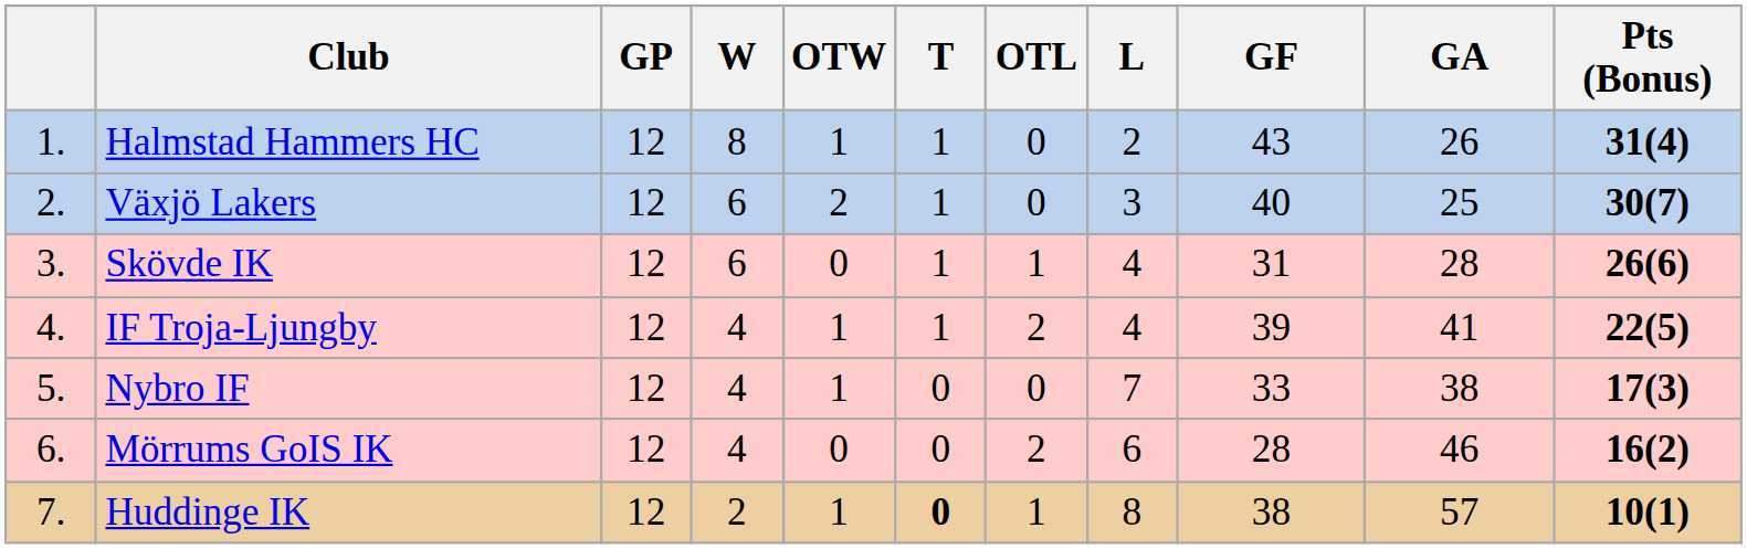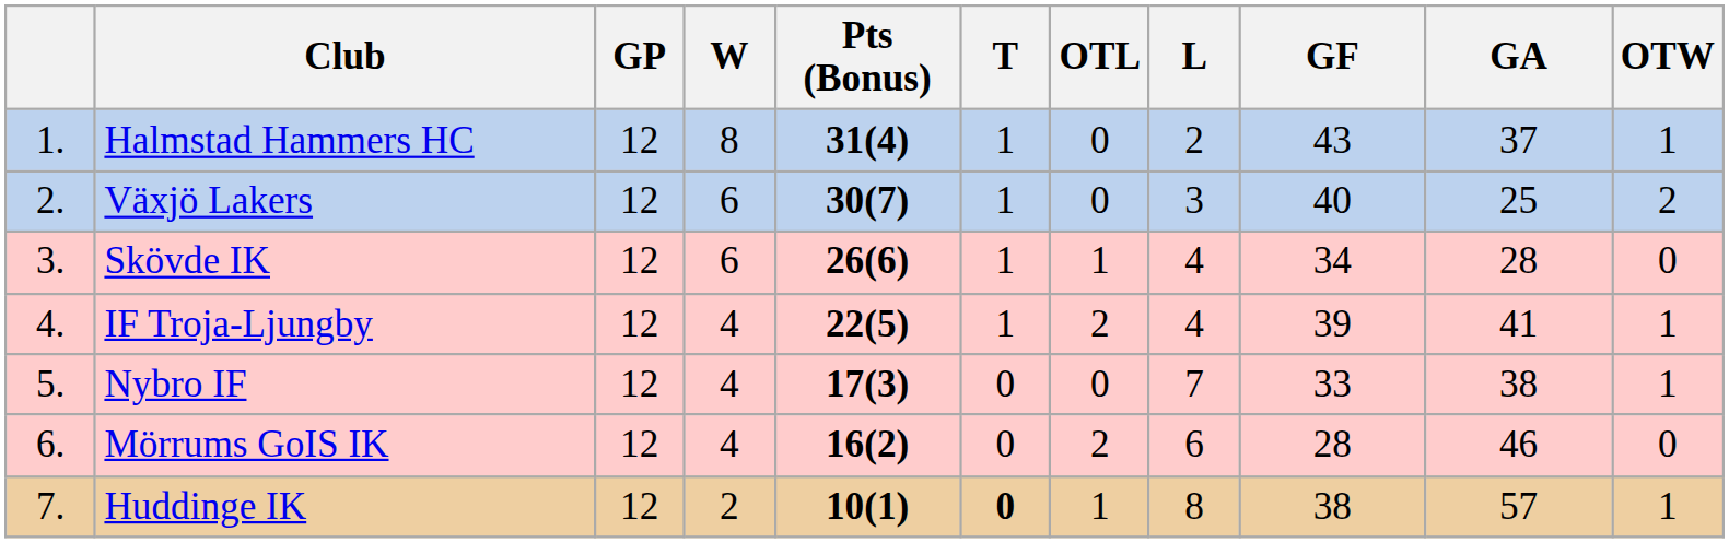 <table class="wikitable">
 <tr>
 <th width="30"></th>
 <th width="200">Club</th>
 <th width="30">GP</th>
 <th width="30">W</th>
-<th width="30">OTW</th>
+<th width="70">Pts (Bonus)</th>
 <th width="30">T</th>
 <th width="30">OTL</th>
 <th width="30">L</th>
 <th width="70">GF</th>
 <th width="70">GA</th>
-<th width="70">Pts (Bonus)</th>
+<th width="30">OTW</th>
 </tr>
 <tr bgcolor="#BCD2EE" align="center">
 <td>1.</td>
 <td align="left"><a href='#'>Halmstad Hammers HC</a></td>
 <td>12</td>
 <td>8</td>
-<td>1</td>
+<td><strong>31(4)</strong></td>
 <td>1</td>
 <td>0</td>
 <td>2</td>
 <td>43</td>
-<td>26</td>
-<td><strong>31(4)</strong></td>
+<td>37</td>
+<td>1</td>
 </tr>
 <tr bgcolor="#BCD2EE" align="center">
 <td>2.</td>
 <td align="left"><a href='#'>Växjö Lakers</a></td>
 <td>12</td>
 <td>6</td>
-<td>2</td>
+<td><strong>30(7)</strong></td>
 <td>1</td>
 <td>0</td>
 <td>3</td>
 <td>40</td>
 <td>25</td>
-<td><strong>30(7)</strong></td>
+<td>2</td>
 </tr>
 <tr bgcolor="#FFCCCC" align="center">
 <td>3.</td>
 <td align="left"><a href='#'>Skövde IK</a></td>
 <td>12</td>
 <td>6</td>
-<td>0</td>
+<td><strong>26(6)</strong></td>
 <td>1</td>
 <td>1</td>
 <td>4</td>
-<td>31</td>
+<td>34</td>
 <td>28</td>
-<td><strong>26(6)</strong></td>
+<td>0</td>
 </tr>
 <tr bgcolor="#FFCCCC" align="center">
 <td>4.</td>
 <td align="left"><a href='#'>IF Troja-Ljungby</a></td>
 <td>12</td>
 <td>4</td>
-<td>1</td>
+<td><strong>22(5)</strong></td>
 <td>1</td>
 <td>2</td>
 <td>4</td>
 <td>39</td>
 <td>41</td>
-<td><strong>22(5)</strong></td>
+<td>1</td>
 </tr>
 <tr bgcolor="#FFCCCC" align="center">
 <td>5.</td>
 <td align="left"><a href='#'>Nybro IF</a></td>
 <td>12</td>
 <td>4</td>
-<td>1</td>
+<td><strong>17(3)</strong></td>
 <td>0</td>
 <td>0</td>
 <td>7</td>
 <td>33</td>
 <td>38</td>
-<td><strong>17(3)</strong></td>
+<td>1</td>
 </tr>
 <tr bgcolor="#FFCCCC" align="center">
 <td>6.</td>
 <td align="left"><a href='#'>Mörrums GoIS IK</a></td>
 <td>12</td>
 <td>4</td>
-<td>0</td>
+<td><strong>16(2)</strong></td>
 <td>0</td>
 <td>2</td>
 <td>6</td>
 <td>28</td>
 <td>46</td>
-<td><strong>16(2)</strong></td>
+<td>0</td>
 </tr>
 <tr bgcolor="#EECFA1" align="center">
 <td>7.</td>
 <td align="left"><a href='#'>Huddinge IK</a></td>
 <td>12</td>
 <td>2</td>
-<td>1</td>
+<td><strong>10(1)</strong></td>
 <td><strong>0</strong></td>
 <td>1</td>
 <td>8</td>
 <td>38</td>
 <td>57</td>
-<td><strong>10(1)</strong></td>
+<td>1</td>
 </tr>
 </table>
